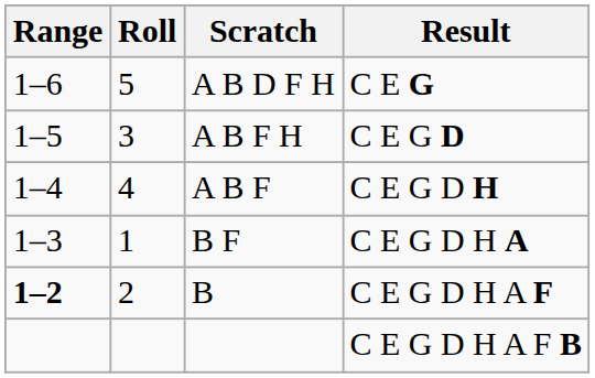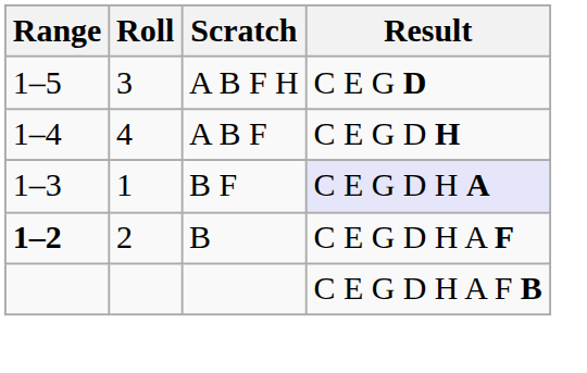 <table class="wikitable">
 <tr>
 <th>Range</th>
 <th>Roll</th>
 <th>Scratch</th>
 <th>Result</th>
-</tr>
-<tr>
-<td>1–6</td>
-<td>5</td>
-<td>A B <s></s> D <s></s> F <s></s> H</td>
-<td>C E <strong>G</strong></td>
 </tr>
 <tr>
 <td>1–5</td>
 <td>3</td>
 <td>A B <s></s> <s></s> <s></s> F <s></s> H</td>
 <td>C E G <strong>D</strong></td>
 </tr>
 <tr>
 <td>1–4</td>
 <td>4</td>
 <td>A B <s></s> <s></s> <s></s> F <s></s> <s></s></td>
 <td>C E G D <strong>H</strong></td>
 </tr>
 <tr>
 <td>1–3</td>
 <td>1</td>
 <td><s></s> B <s></s> <s></s> <s></s> F <s></s> <s></s></td>
-<td>C E G D H <strong>A</strong></td>
+<td style="background: lavender;">C E G D H <strong>A</strong></td>
 </tr>
 <tr>
 <td><strong>1–2</strong></td>
 <td>2</td>
 <td><s></s> B <s></s> <s></s> <s></s> <s></s> <s></s> <s></s></td>
 <td>C E G D H A <strong>F</strong></td>
 </tr>
 <tr>
 <td> </td>
 <td> </td>
 <td><s></s> <s></s> <s></s> <s></s> <s></s> <s></s> <s></s> <s></s></td>
 <td>C E G D H A F <strong>B</strong></td>
 </tr>
 </table>
